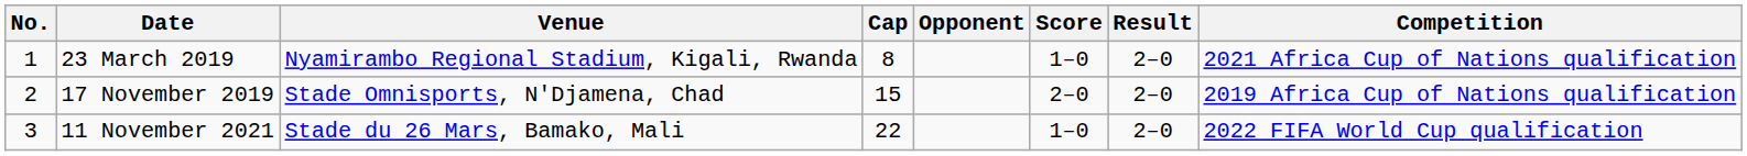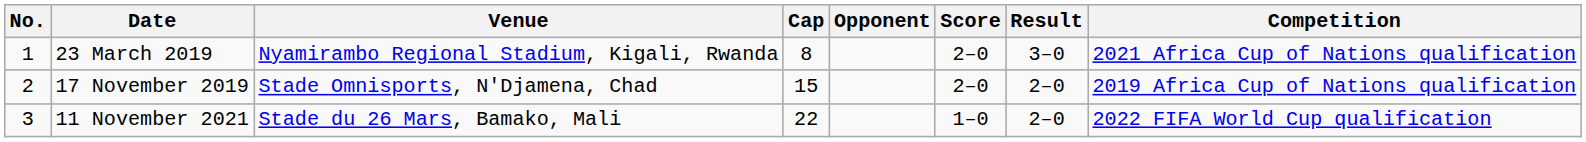 <table class="wikitable sortable">
 <tr>
 <th scope=col>No.</th>
 <th scope=col>Date</th>
 <th scope=col>Venue</th>
 <th scope=col>Cap</th>
 <th scope=col>Opponent</th>
 <th scope=col>Score</th>
 <th scope=col>Result</th>
 <th scope=col>Competition</th>
 </tr>
 <tr>
 <td align=center>1</td>
 <td>23 March 2019</td>
 <td><a href='#'>Nyamirambo Regional Stadium</a>, Kigali, Rwanda</td>
 <td align=center>8</td>
 <td></td>
-<td align=center>1–0</td>
 <td align=center>2–0</td>
+<td align=center>3–0</td>
 <td><a href='#'>2021 Africa Cup of Nations qualification</a></td>
 </tr>
 <tr>
 <td align=center>2</td>
 <td>17 November 2019</td>
 <td><a href='#'>Stade Omnisports</a>, N'Djamena, Chad</td>
 <td align=center>15</td>
 <td></td>
 <td align=center>2–0</td>
 <td align=center>2–0</td>
 <td><a href='#'>2019 Africa Cup of Nations qualification</a></td>
 </tr>
 <tr>
 <td align=center>3</td>
 <td>11 November 2021</td>
 <td><a href='#'>Stade du 26 Mars</a>, Bamako, Mali</td>
 <td align=center>22</td>
 <td></td>
 <td align=center>1–0</td>
 <td align=center>2–0</td>
 <td><a href='#'>2022 FIFA World Cup qualification</a></td>
 </tr>
 </table>
